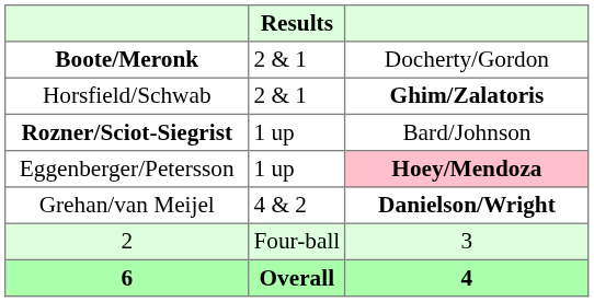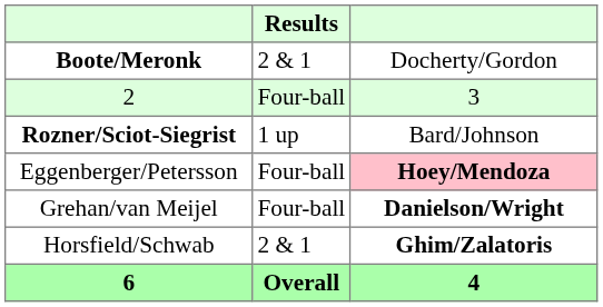 <table border="1" cellpadding="3" style="border-collapse:collapse; text-align:center;">
 <tr style="background:#ddffdd;">
 <th width=160></th>
 <th>Results</th>
 <th width=160></th>
 </tr>
 <tr>
 <td><strong>Boote/Meronk</strong></td>
 <td align=left> 2 & 1</td>
 <td>Docherty/Gordon</td>
 </tr>
-<tr>
-<td>Horsfield/Schwab</td>
-<td align=left> 2 & 1</td>
-<td><strong>Ghim/Zalatoris</strong></td>
+<tr style="background:#ddffdd;">
+<td>2</td>
+<td>Four-ball</td>
+<td>3</td>
 </tr>
 <tr>
 <td><strong>Rozner/Sciot-Siegrist</strong></td>
 <td align=left> 1 up</td>
 <td>Bard/Johnson</td>
 </tr>
 <tr>
 <td>Eggenberger/Petersson</td>
-<td align=left> 1 up</td>
+<td>Four-ball</td>
 <td style="background: pink;"><strong>Hoey/Mendoza</strong></td>
 </tr>
 <tr>
 <td>Grehan/van Meijel</td>
-<td align=left> 4 & 2</td>
+<td>Four-ball</td>
 <td><strong>Danielson/Wright</strong></td>
 </tr>
-<tr style="background:#ddffdd;">
-<td>2</td>
-<td>Four-ball</td>
-<td>3</td>
+<tr>
+<td>Horsfield/Schwab</td>
+<td align=left> 2 & 1</td>
+<td><strong>Ghim/Zalatoris</strong></td>
 </tr>
 <tr style="background:#aaffaa;">
 <th>6</th>
 <th>Overall</th>
 <th>4</th>
 </tr>
 </table>
